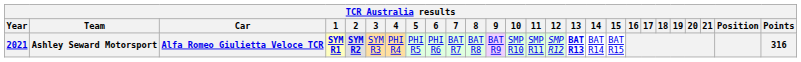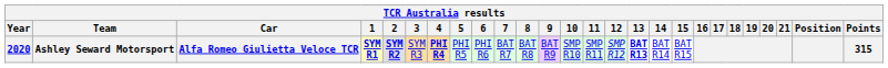 <table class="wikitable" style="text-align:center; font-size:75%">
 <tr>
 <th colspan=45><a href='#'>TCR Australia</a> results</th>
 </tr>
 <tr>
 <th>Year</th>
 <th>Team</th>
 <th>Car</th>
 <th>1</th>
 <th>2</th>
 <th>3</th>
 <th>4</th>
 <th>5</th>
 <th>6</th>
 <th>7</th>
 <th>8</th>
 <th>9</th>
 <th>10</th>
 <th>11</th>
 <th>12</th>
 <th>13</th>
 <th>14</th>
 <th>15</th>
 <th>16</th>
 <th>17</th>
 <th>18</th>
 <th>19</th>
 <th>20</th>
 <th>21</th>
 <th>Position</th>
 <th>Points</th>
 </tr>
 <tr>
-<th><a href='#'>2021</a></th>
+<th><a href='#'>2020</a></th>
 <th>Ashley Seward Motorsport</th>
 <th><a href='#'>Alfa Romeo Giulietta Veloce TCR</a></th>
 <td style="background:#ffffbf;"><strong><a href='#'>SYM<br>R1</a><br></strong></td>
 <td style="background:#dfdfdf;"><strong><a href='#'>SYM<br>R2</a><br></strong></td>
 <td style="background:#ffdf9f;"><a href='#'>SYM<br>R3</a><br></td>
-<td style="background: #ffdf9f"><a href='#'>PHI<br>R4</a><br></td>
+<td style="background: #ffdf9f"><strong><a href='#'>PHI<br>R4</a><br></strong></td>
 <td style="background:#dfffdf;"><a href='#'>PHI<br>R5</a><br></td>
 <td style="background:#dfffdf;"><a href='#'>PHI<br>R6</a><br></td>
 <td style="background:#dfffdf;"><a href='#'>BAT<br>R7</a><br></td>
 <td style="background:#dfffdf"><a href='#'>BAT<br>R8</a><br></td>
 <td style="background:#efcfff"><a href='#'>BAT<br>R9</a><br></td>
 <td style="background: #dfffdf"><a href='#'>SMP<br>R10</a><br></td>
 <td style="background: #dfffdf"><a href='#'>SMP<br>R11</a><br></td>
 <td style="background: #dfffdf"><em><a href='#'>SMP<br>R12</a> <br></em></td>
 <td style="background: #ffffff"><strong><a href='#'>BAT<br>R13</a><br></strong></td>
 <td style="background: #ffffff"><a href='#'>BAT<br>R14</a><br></td>
 <td style="background: #ffffff"><a href='#'>BAT<br>R15</a><br></td>
 <th colspan=6></th>
 <th></th>
-<th>316</th>
+<th>315</th>
 </tr>
 </table>
